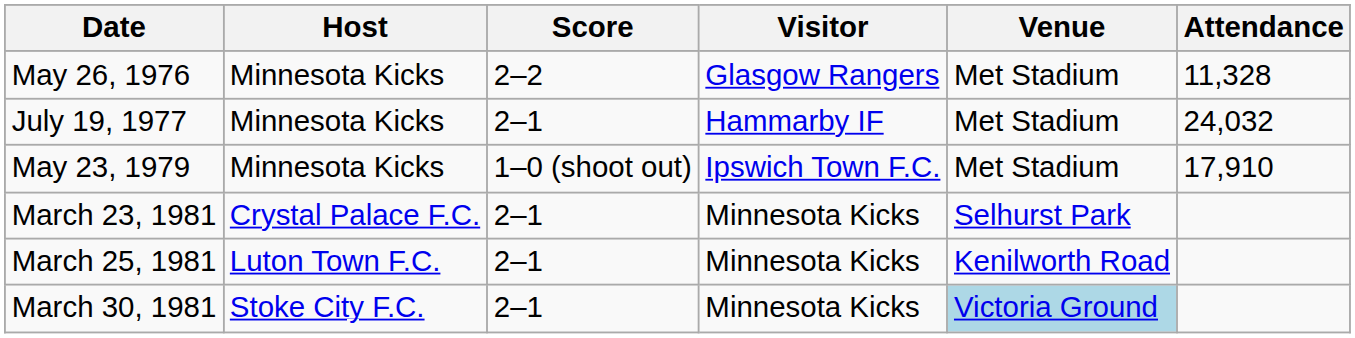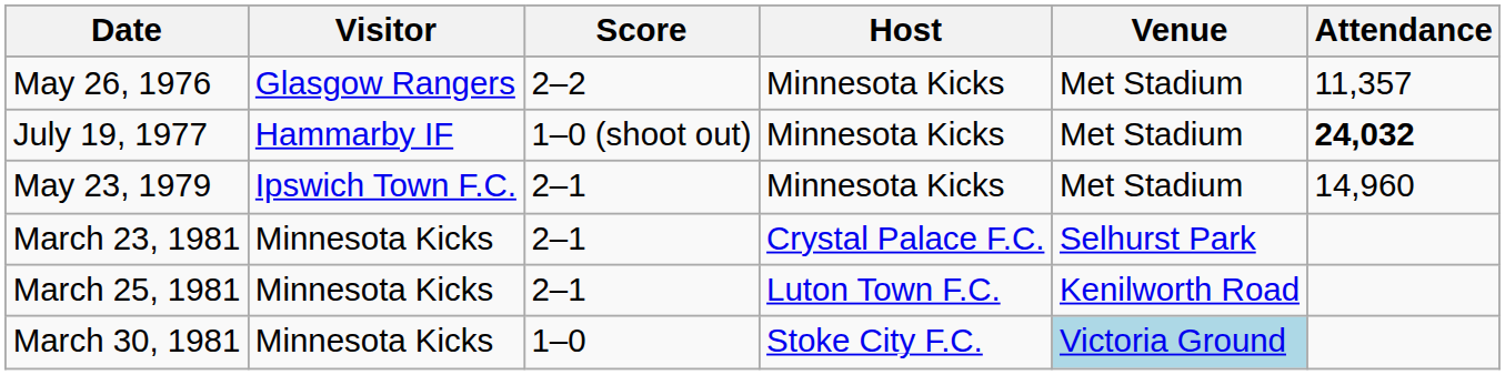 <table class="wikitable">
 <tr>
 <th>Date</th>
+<th>Visitor</th>
+<th>Score</th>
 <th>Host</th>
-<th>Score</th>
-<th>Visitor</th>
 <th>Venue</th>
 <th>Attendance</th>
 </tr>
 <tr>
 <td>May 26, 1976</td>
+<td> <a href='#'>Glasgow Rangers</a></td>
+<td>2–2</td>
 <td>Minnesota Kicks</td>
-<td>2–2</td>
-<td> <a href='#'>Glasgow Rangers</a></td>
 <td>Met Stadium</td>
-<td>11,328</td>
+<td>11,357</td>
 </tr>
 <tr>
 <td>July 19, 1977</td>
+<td> <a href='#'>Hammarby IF</a></td>
+<td>1–0 (shoot out)</td>
 <td>Minnesota Kicks</td>
-<td>2–1</td>
-<td> <a href='#'>Hammarby IF</a></td>
 <td>Met Stadium</td>
-<td>24,032</td>
+<td><strong>24,032</strong></td>
 </tr>
 <tr>
 <td>May 23, 1979</td>
+<td> <a href='#'>Ipswich Town F.C.</a></td>
+<td>2–1</td>
 <td>Minnesota Kicks</td>
-<td>1–0 (shoot out)</td>
-<td> <a href='#'>Ipswich Town F.C.</a></td>
 <td>Met Stadium</td>
-<td>17,910</td>
+<td>14,960</td>
 </tr>
 <tr>
 <td>March 23, 1981</td>
+<td>Minnesota Kicks</td>
+<td>2–1</td>
 <td> <a href='#'>Crystal Palace F.C.</a></td>
-<td>2–1</td>
-<td>Minnesota Kicks</td>
 <td><a href='#'>Selhurst Park</a></td>
 <td></td>
 </tr>
 <tr>
 <td>March 25, 1981</td>
+<td>Minnesota Kicks</td>
+<td>2–1</td>
 <td> <a href='#'>Luton Town F.C.</a></td>
-<td>2–1</td>
-<td>Minnesota Kicks</td>
 <td><a href='#'>Kenilworth Road</a></td>
 <td></td>
 </tr>
 <tr>
 <td>March 30, 1981</td>
+<td>Minnesota Kicks</td>
+<td>1–0</td>
 <td> <a href='#'>Stoke City F.C.</a></td>
-<td>2–1</td>
-<td>Minnesota Kicks</td>
 <td style="background: lightblue;"><a href='#'>Victoria Ground</a></td>
 <td></td>
 </tr>
 </table>
